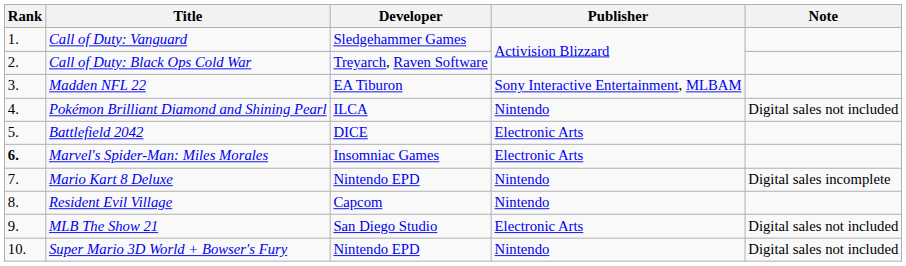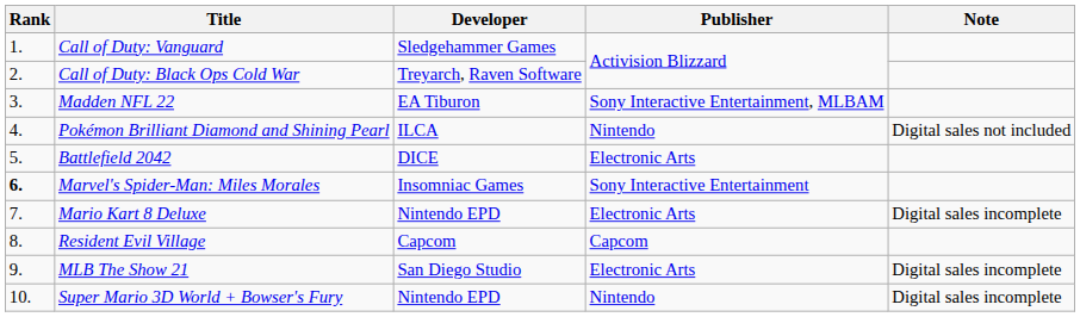 <table class="wikitable">
 <tr>
 <th>Rank</th>
 <th>Title</th>
 <th>Developer</th>
 <th>Publisher</th>
 <th>Note</th>
 </tr>
 <tr>
 <td>1.</td>
 <td><em><a href='#'>Call of Duty: Vanguard</a></em></td>
 <td><a href='#'>Sledgehammer Games</a></td>
 <td rowspan="2"><a href='#'>Activision Blizzard</a></td>
 <td></td>
 </tr>
 <tr>
 <td>2.</td>
 <td><em><a href='#'>Call of Duty: Black Ops Cold War</a></em></td>
 <td><a href='#'>Treyarch</a>, <a href='#'>Raven Software</a></td>
 <td></td>
 </tr>
 <tr>
 <td>3.</td>
 <td><em><a href='#'>Madden NFL 22</a></em></td>
 <td><a href='#'>EA Tiburon</a></td>
 <td><a href='#'>Sony Interactive Entertainment</a>, <a href='#'>MLBAM</a></td>
 <td></td>
 </tr>
 <tr>
 <td>4.</td>
 <td><em><a href='#'>Pokémon Brilliant Diamond and Shining Pearl</a></em></td>
 <td><a href='#'>ILCA</a></td>
 <td><a href='#'>Nintendo</a></td>
 <td>Digital sales not included</td>
 </tr>
 <tr>
 <td>5.</td>
 <td><em><a href='#'>Battlefield 2042</a></em></td>
 <td><a href='#'>DICE</a></td>
 <td><a href='#'>Electronic Arts</a></td>
 <td></td>
 </tr>
 <tr>
 <td><strong>6.</strong></td>
 <td><em><a href='#'>Marvel's Spider-Man: Miles Morales</a></em></td>
 <td><a href='#'>Insomniac Games</a></td>
-<td><a href='#'>Electronic Arts</a></td>
+<td><a href='#'>Sony Interactive Entertainment</a></td>
 <td></td>
 </tr>
 <tr>
 <td>7.</td>
 <td><em><a href='#'>Mario Kart 8 Deluxe</a></em></td>
 <td><a href='#'>Nintendo EPD</a></td>
-<td><a href='#'>Nintendo</a></td>
+<td><a href='#'>Electronic Arts</a></td>
 <td>Digital sales incomplete</td>
 </tr>
 <tr>
 <td>8.</td>
 <td><em><a href='#'>Resident Evil Village</a></em></td>
 <td><a href='#'>Capcom</a></td>
-<td><a href='#'>Nintendo</a></td>
+<td><a href='#'>Capcom</a></td>
 <td></td>
 </tr>
 <tr>
 <td>9.</td>
 <td><em><a href='#'>MLB The Show 21</a></em></td>
 <td><a href='#'>San Diego Studio</a></td>
 <td><a href='#'>Electronic Arts</a></td>
-<td>Digital sales not included</td>
+<td>Digital sales incomplete</td>
 </tr>
 <tr>
 <td>10.</td>
 <td><em><a href='#'>Super Mario 3D World + Bowser's Fury</a></em></td>
 <td><a href='#'>Nintendo EPD</a></td>
 <td><a href='#'>Nintendo</a></td>
-<td>Digital sales not included</td>
+<td>Digital sales incomplete</td>
 </tr>
 </table>
